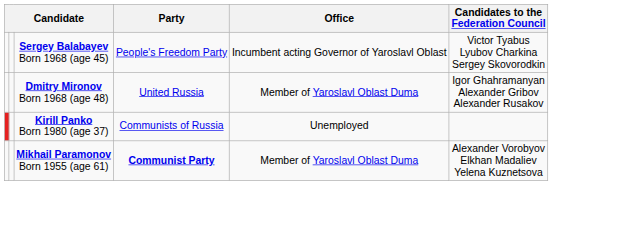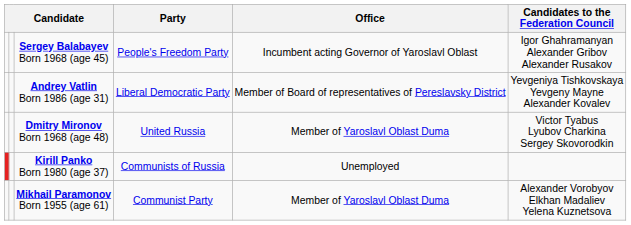 <table class="sortable wikitable" style="text-align:center;">
 <tr>
 <th colspan=3>Candidate</th>
 <th>Party</th>
 <th>Office</th>
 <th>Candidates to the<br><a href='#'>Federation Council</a></th>
 </tr>
 <tr>
 <td bgcolor=></td>
 <td></td>
 <td><strong><a href='#'>Sergey Balabayev</a></strong><br>Born 1968 (age 45)</td>
 <td><a href='#'>People's Freedom Party</a></td>
 <td>Incumbent acting Governor of Yaroslavl Oblast</td>
-<td>Victor Tyabus<br>Lyubov Charkina<br>Sergey Skovorodkin</td>
+<td>Igor Ghahramanyan<br>Alexander Gribov<br>Alexander Rusakov</td>
+</tr>
+<tr>
+<td bgcolor=></td>
+<td></td>
+<td><strong><a href='#'>Andrey Vatlin</a></strong><br>Born 1986 (age 31)</td>
+<td><a href='#'>Liberal Democratic Party</a></td>
+<td>Member of Board of representatives of <a href='#'>Pereslavsky District</a></td>
+<td>Yevgeniya Tishkovskaya<br>Yevgeny Mayne<br>Alexander Kovalev</td>
 </tr>
 <tr>
 <td bgcolor=></td>
 <td></td>
 <td><strong><a href='#'>Dmitry Mironov</a></strong><br>Born 1968 (age 48)</td>
 <td><a href='#'>United Russia</a></td>
 <td>Member of <a href='#'>Yaroslavl Oblast Duma</a></td>
-<td>Igor Ghahramanyan<br>Alexander Gribov<br>Alexander Rusakov</td>
+<td>Victor Tyabus<br>Lyubov Charkina<br>Sergey Skovorodkin</td>
 </tr>
 <tr>
 <td bgcolor=#e62020></td>
 <td></td>
 <td><strong><a href='#'>Kirill Panko</a></strong><br>Born 1980 (age 37)</td>
 <td><a href='#'>Communists of Russia</a></td>
 <td>Unemployed</td>
 <td></td>
 </tr>
 <tr>
 <td bgcolor=></td>
 <td></td>
 <td><strong><a href='#'>Mikhail Paramonov</a></strong><br>Born 1955 (age 61)</td>
-<td><strong><a href='#'>Communist Party</a></strong></td>
+<td><a href='#'>Communist Party</a></td>
 <td>Member of <a href='#'>Yaroslavl Oblast Duma</a></td>
 <td>Alexander Vorobyov<br>Elkhan Madaliev<br>Yelena Kuznetsova</td>
 </tr>
 </table>
